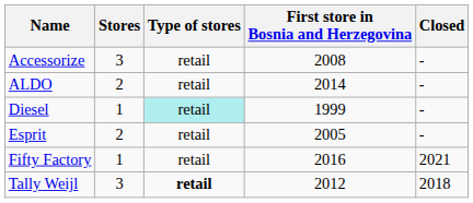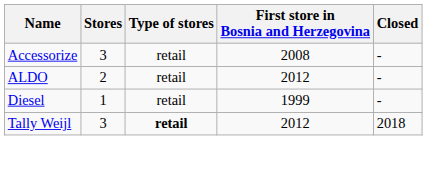 <table class="wikitable sortable">
 <tr>
 <th>Name</th>
 <th>Stores</th>
 <th>Type of stores</th>
 <th>First store in<br><a href='#'>Bosnia and Herzegovina</a></th>
 <th>Closed</th>
 </tr>
 <tr>
 <td><a href='#'>Accessorize</a></td>
 <td align="center">3</td>
 <td align="center">retail</td>
 <td align="center">2008</td>
 <td>-</td>
 </tr>
 <tr>
 <td><a href='#'>ALDO</a></td>
 <td align="center">2</td>
 <td align="center">retail</td>
-<td align="center">2014</td>
+<td align="center">2012</td>
 <td>-</td>
 </tr>
 <tr>
 <td><a href='#'>Diesel</a></td>
 <td align="center">1</td>
-<td align="center" style="background: paleturquoise;">retail</td>
+<td align="center">retail</td>
 <td align="center">1999</td>
 <td>-</td>
-</tr>
-<tr>
-<td><a href='#'>Esprit</a></td>
-<td align="center">2</td>
-<td align="center">retail</td>
-<td align="center">2005</td>
-<td>-</td>
-</tr>
-<tr>
-<td><a href='#'>Fifty Factory</a></td>
-<td align="center">1</td>
-<td align="center">retail</td>
-<td align="center">2016</td>
-<td>2021</td>
 </tr>
 <tr>
 <td><a href='#'>Tally Weijl</a></td>
 <td align="center">3</td>
 <td align="center"><strong>retail</strong></td>
 <td align="center">2012</td>
 <td>2018</td>
 </tr>
 </table>
